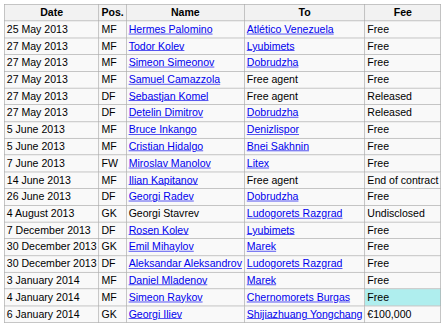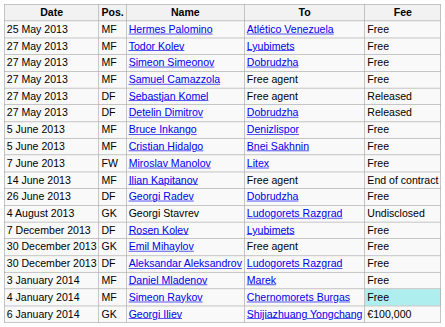 <table class="wikitable">
 <tr>
 <th>Date</th>
 <th>Pos.</th>
 <th>Name</th>
 <th>To</th>
 <th>Fee</th>
 </tr>
 <tr>
 <td>25 May 2013</td>
 <td>MF</td>
 <td> <a href='#'>Hermes Palomino</a></td>
 <td> <a href='#'>Atlético Venezuela</a></td>
 <td>Free</td>
 </tr>
 <tr>
 <td>27 May 2013</td>
 <td>MF</td>
 <td> <a href='#'>Todor Kolev</a></td>
 <td><a href='#'>Lyubimets</a></td>
 <td>Free</td>
 </tr>
 <tr>
 <td>27 May 2013</td>
 <td>MF</td>
 <td> <a href='#'>Simeon Simeonov</a></td>
 <td><a href='#'>Dobrudzha</a></td>
 <td>Free</td>
 </tr>
 <tr>
 <td>27 May 2013</td>
 <td>MF</td>
 <td> <a href='#'>Samuel Camazzola</a></td>
 <td>Free agent</td>
 <td>Free</td>
 </tr>
 <tr>
 <td>27 May 2013</td>
 <td>DF</td>
 <td> <a href='#'>Sebastjan Komel</a></td>
 <td>Free agent</td>
 <td>Released</td>
 </tr>
 <tr>
 <td>27 May 2013</td>
 <td>DF</td>
 <td> <a href='#'>Detelin Dimitrov</a></td>
 <td><a href='#'>Dobrudzha</a></td>
 <td>Released</td>
 </tr>
 <tr>
 <td>5 June 2013</td>
 <td>MF</td>
 <td> <a href='#'>Bruce Inkango</a></td>
 <td> <a href='#'>Denizlispor</a></td>
 <td>Free</td>
 </tr>
 <tr>
 <td>5 June 2013</td>
 <td>MF</td>
 <td> <a href='#'>Cristian Hidalgo</a></td>
 <td> <a href='#'>Bnei Sakhnin</a></td>
 <td>Free</td>
 </tr>
 <tr>
 <td>7 June 2013</td>
 <td>FW</td>
 <td> <a href='#'>Miroslav Manolov</a></td>
 <td><a href='#'>Litex</a></td>
 <td>Free</td>
 </tr>
 <tr>
 <td>14 June 2013</td>
 <td>MF</td>
 <td> <a href='#'>Ilian Kapitanov</a></td>
 <td>Free agent</td>
 <td>End of contract</td>
 </tr>
 <tr>
 <td>26 June 2013</td>
 <td>DF</td>
 <td> <a href='#'>Georgi Radev</a></td>
 <td><a href='#'>Dobrudzha</a></td>
 <td>Free</td>
 </tr>
 <tr>
 <td>4 August 2013</td>
 <td>GK</td>
 <td> Georgi Stavrev</td>
 <td><a href='#'>Ludogorets Razgrad</a></td>
 <td>Undisclosed</td>
 </tr>
 <tr>
 <td>7 December 2013</td>
 <td>DF</td>
 <td> <a href='#'>Rosen Kolev</a></td>
 <td><a href='#'>Lyubimets</a></td>
 <td>Free</td>
 </tr>
 <tr>
 <td>30 December 2013</td>
 <td>GK</td>
 <td> <a href='#'>Emil Mihaylov</a></td>
-<td><a href='#'>Marek</a></td>
+<td>Free agent</td>
 <td>Free</td>
 </tr>
 <tr>
 <td>30 December 2013</td>
 <td>DF</td>
 <td> <a href='#'>Aleksandar Aleksandrov</a></td>
 <td><a href='#'>Ludogorets Razgrad</a></td>
 <td>Free</td>
 </tr>
 <tr>
 <td>3 January 2014</td>
 <td>MF</td>
 <td> <a href='#'>Daniel Mladenov</a></td>
 <td><a href='#'>Marek</a></td>
 <td>Free</td>
 </tr>
 <tr>
 <td>4 January 2014</td>
 <td>MF</td>
 <td> <a href='#'>Simeon Raykov</a></td>
 <td><a href='#'>Chernomorets Burgas</a></td>
 <td style="background: paleturquoise;">Free</td>
 </tr>
 <tr>
 <td>6 January 2014</td>
 <td>GK</td>
 <td> <a href='#'>Georgi Iliev</a></td>
 <td> <a href='#'>Shijiazhuang Yongchang</a></td>
 <td>€100,000</td>
 </tr>
 </table>
